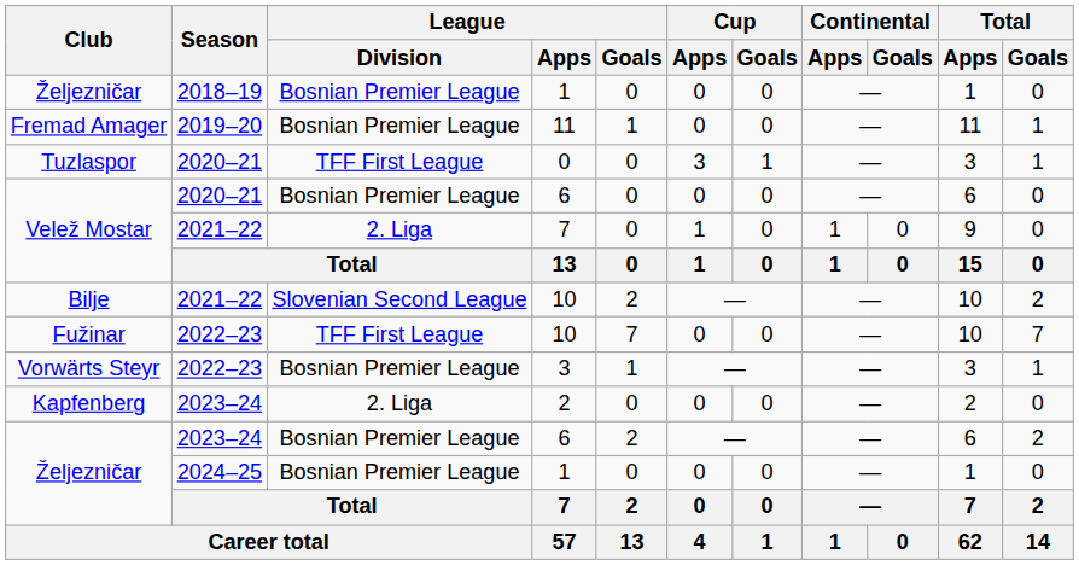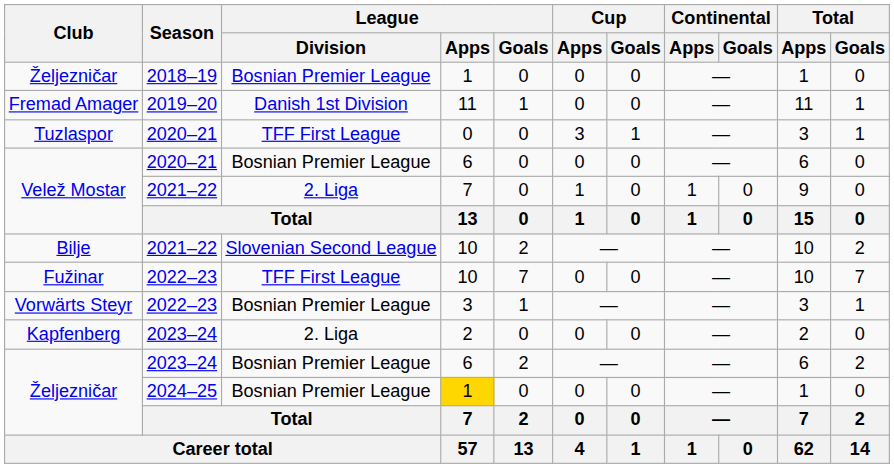 <table class=wikitable style="text-align: center;">
 <tr>
 <th rowspan=2>Club</th>
 <th rowspan=2>Season</th>
 <th colspan=3>League</th>
 <th colspan=2>Cup</th>
 <th colspan=2>Continental</th>
 <th colspan=2>Total</th>
 </tr>
 <tr>
 <th>Division</th>
 <th>Apps</th>
 <th>Goals</th>
 <th>Apps</th>
 <th>Goals</th>
 <th>Apps</th>
 <th>Goals</th>
 <th>Apps</th>
 <th>Goals</th>
 </tr>
 <tr>
 <td><a href='#'>Željezničar</a></td>
 <td><a href='#'>2018–19</a></td>
 <td><a href='#'>Bosnian Premier League</a></td>
 <td>1</td>
 <td>0</td>
 <td>0</td>
 <td>0</td>
 <td colspan=2>—</td>
 <td>1</td>
 <td>0</td>
 </tr>
 <tr>
 <td><a href='#'>Fremad Amager</a></td>
 <td><a href='#'>2019–20</a></td>
-<td>Bosnian Premier League</td>
+<td><a href='#'>Danish 1st Division</a></td>
 <td>11</td>
 <td>1</td>
 <td>0</td>
 <td>0</td>
 <td colspan=2>—</td>
 <td>11</td>
 <td>1</td>
 </tr>
 <tr>
 <td><a href='#'>Tuzlaspor</a></td>
 <td><a href='#'>2020–21</a></td>
 <td><a href='#'>TFF First League</a></td>
 <td>0</td>
 <td>0</td>
 <td>3</td>
 <td>1</td>
 <td colspan=2>—</td>
 <td>3</td>
 <td>1</td>
 </tr>
 <tr>
 <td rowspan=3><a href='#'>Velež Mostar</a></td>
 <td><a href='#'>2020–21</a></td>
 <td>Bosnian Premier League</td>
 <td>6</td>
 <td>0</td>
 <td>0</td>
 <td>0</td>
 <td colspan=2>—</td>
 <td>6</td>
 <td>0</td>
 </tr>
 <tr>
 <td><a href='#'>2021–22</a></td>
 <td><a href='#'>2. Liga</a></td>
 <td>7</td>
 <td>0</td>
 <td>1</td>
 <td>0</td>
 <td>1</td>
 <td>0</td>
 <td>9</td>
 <td>0</td>
 </tr>
 <tr>
 <th colspan=2>Total</th>
 <th>13</th>
 <th>0</th>
 <th>1</th>
 <th>0</th>
 <th>1</th>
 <th>0</th>
 <th>15</th>
 <th>0</th>
 </tr>
 <tr>
 <td><a href='#'>Bilje</a></td>
 <td><a href='#'>2021–22</a></td>
 <td><a href='#'>Slovenian Second League</a></td>
 <td>10</td>
 <td>2</td>
 <td colspan=2>—</td>
 <td colspan=2>—</td>
 <td>10</td>
 <td>2</td>
 </tr>
 <tr>
 <td><a href='#'>Fužinar</a></td>
 <td><a href='#'>2022–23</a></td>
 <td><a href='#'>TFF First League</a></td>
 <td>10</td>
 <td>7</td>
 <td>0</td>
 <td>0</td>
 <td colspan=2>—</td>
 <td>10</td>
 <td>7</td>
 </tr>
 <tr>
 <td><a href='#'>Vorwärts Steyr</a></td>
 <td><a href='#'>2022–23</a></td>
 <td>Bosnian Premier League</td>
 <td>3</td>
 <td>1</td>
 <td colspan=2>—</td>
 <td colspan=2>—</td>
 <td>3</td>
 <td>1</td>
 </tr>
 <tr>
 <td><a href='#'>Kapfenberg</a></td>
 <td><a href='#'>2023–24</a></td>
 <td>2. Liga</td>
 <td>2</td>
 <td>0</td>
 <td>0</td>
 <td>0</td>
 <td colspan=2>—</td>
 <td>2</td>
 <td>0</td>
 </tr>
 <tr>
 <td rowspan=3><a href='#'>Željezničar</a></td>
 <td><a href='#'>2023–24</a></td>
 <td>Bosnian Premier League</td>
 <td>6</td>
 <td>2</td>
 <td colspan=2>—</td>
 <td colspan=2>—</td>
 <td>6</td>
 <td>2</td>
 </tr>
 <tr>
 <td><a href='#'>2024–25</a></td>
 <td>Bosnian Premier League</td>
-<td>1</td>
+<td style="background: gold;">1</td>
 <td>0</td>
 <td>0</td>
 <td>0</td>
 <td colspan=2>—</td>
 <td>1</td>
 <td>0</td>
 </tr>
 <tr>
 <th colspan=2>Total</th>
 <th>7</th>
 <th>2</th>
 <th>0</th>
 <th>0</th>
 <th colspan=2>—</th>
 <th>7</th>
 <th>2</th>
 </tr>
 <tr>
 <th colspan=3>Career total</th>
 <th>57</th>
 <th>13</th>
 <th>4</th>
 <th>1</th>
 <th>1</th>
 <th>0</th>
 <th>62</th>
 <th>14</th>
 </tr>
 </table>
